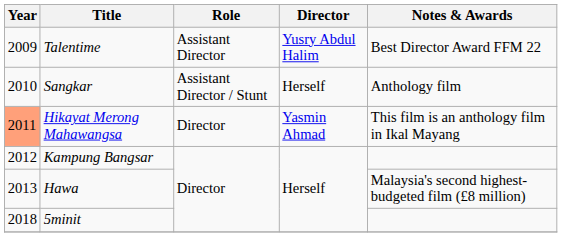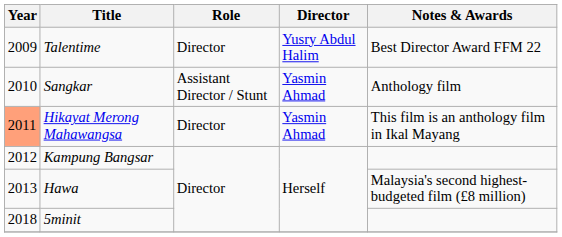 <table class="wikitable">
 <tr>
 <th>Year</th>
 <th>Title</th>
 <th>Role</th>
 <th>Director</th>
 <th>Notes & Awards</th>
 </tr>
 <tr>
 <td>2009</td>
 <td><em>Talentime</em></td>
-<td>Assistant Director</td>
+<td>Director</td>
 <td><a href='#'>Yusry Abdul Halim</a></td>
 <td>Best Director Award FFM 22</td>
 </tr>
 <tr>
 <td>2010</td>
 <td><em>Sangkar</em></td>
 <td>Assistant Director / Stunt</td>
-<td>Herself</td>
+<td><a href='#'>Yasmin Ahmad</a></td>
 <td>Anthology film</td>
 </tr>
 <tr>
 <td style="background: lightsalmon;">2011</td>
 <td><em><a href='#'>Hikayat Merong Mahawangsa</a></em></td>
 <td>Director</td>
 <td><a href='#'>Yasmin Ahmad</a></td>
 <td>This film is an anthology film in Ikal Mayang</td>
 </tr>
 <tr>
 <td>2012</td>
 <td><em>Kampung Bangsar</em></td>
 <td rowspan="3">Director</td>
 <td rowspan="3">Herself</td>
 <td></td>
 </tr>
 <tr>
 <td>2013</td>
 <td><em>Hawa</em></td>
 <td>Malaysia's second highest-budgeted film (£8 million)</td>
 </tr>
 <tr>
 <td>2018</td>
 <td><em>5minit</em></td>
 <td></td>
 </tr>
 <tr>
 </tr>
 </table>
